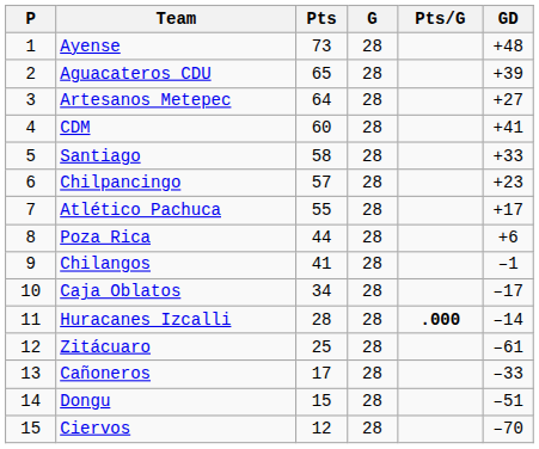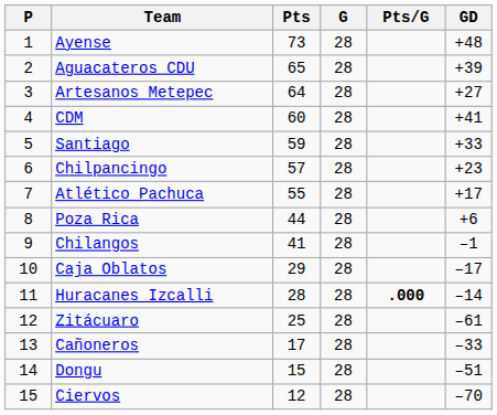 <table class="wikitable" style="text-align: center;">
 <tr>
 <th width=33>P</th>
 <th width=180>Team</th>
 <th width=33>Pts</th>
 <th width=33>G</th>
 <th width=60>Pts/G</th>
 <th width=33>GD</th>
 </tr>
 <tr>
 <td>1</td>
 <td align=left><a href='#'>Ayense</a></td>
 <td>73</td>
 <td>28</td>
 <td><strong></strong></td>
 <td>+48</td>
 </tr>
 <tr>
 <td>2</td>
 <td align=left><a href='#'>Aguacateros CDU</a></td>
 <td>65</td>
 <td>28</td>
 <td><strong></strong></td>
 <td>+39</td>
 </tr>
 <tr>
 <td>3</td>
 <td align=left><a href='#'>Artesanos Metepec</a></td>
 <td>64</td>
 <td>28</td>
 <td><strong></strong></td>
 <td>+27</td>
 </tr>
 <tr>
 <td>4</td>
 <td align=left><a href='#'>CDM</a></td>
 <td>60</td>
 <td>28</td>
 <td><strong></strong></td>
 <td>+41</td>
 </tr>
 <tr>
 <td>5</td>
 <td align=left><a href='#'>Santiago</a></td>
-<td>58</td>
+<td>59</td>
 <td>28</td>
 <td><strong></strong></td>
 <td>+33</td>
 </tr>
 <tr>
 <td>6</td>
 <td align=left><a href='#'>Chilpancingo</a></td>
 <td>57</td>
 <td>28</td>
 <td><strong></strong></td>
 <td>+23</td>
 </tr>
 <tr>
 <td>7</td>
 <td align=left><a href='#'>Atlético Pachuca</a></td>
 <td>55</td>
 <td>28</td>
 <td><strong></strong></td>
 <td>+17</td>
 </tr>
 <tr>
 <td>8</td>
 <td align=left><a href='#'>Poza Rica</a></td>
 <td>44</td>
 <td>28</td>
 <td><strong></strong></td>
 <td>+6</td>
 </tr>
 <tr>
 <td>9</td>
 <td align=left><a href='#'>Chilangos</a></td>
 <td>41</td>
 <td>28</td>
 <td><strong></strong></td>
 <td>–1</td>
 </tr>
 <tr>
 <td>10</td>
 <td align=left><a href='#'>Caja Oblatos</a></td>
-<td>34</td>
+<td>29</td>
 <td>28</td>
 <td><strong></strong></td>
 <td>–17</td>
 </tr>
 <tr>
 <td>11</td>
 <td align=left><a href='#'>Huracanes Izcalli</a></td>
 <td>28</td>
 <td>28</td>
 <td><strong>.000</strong></td>
 <td>–14</td>
 </tr>
 <tr>
 <td>12</td>
 <td align=left><a href='#'>Zitácuaro</a></td>
 <td>25</td>
 <td>28</td>
 <td><strong></strong></td>
 <td>–61</td>
 </tr>
 <tr>
 <td>13</td>
 <td align=left><a href='#'>Cañoneros</a></td>
 <td>17</td>
 <td>28</td>
 <td><strong></strong></td>
 <td>–33</td>
 </tr>
 <tr>
 <td>14</td>
 <td align=left><a href='#'>Dongu</a></td>
 <td>15</td>
 <td>28</td>
 <td><strong></strong></td>
 <td>–51</td>
 </tr>
 <tr>
 <td>15</td>
 <td align=left><a href='#'>Ciervos</a></td>
 <td>12</td>
 <td>28</td>
 <td><strong></strong></td>
 <td>–70</td>
 </tr>
 </table>
